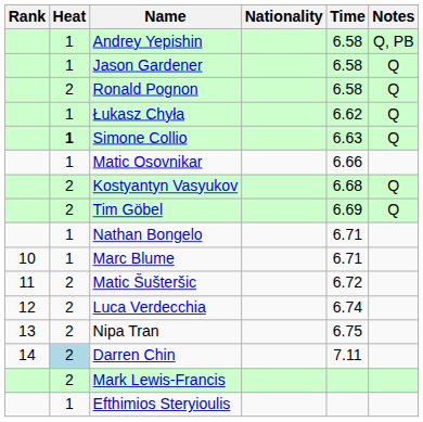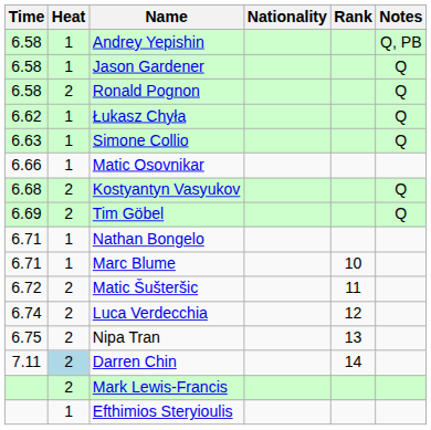 <table class="wikitable sortable" style="text-align:center">
 <tr>
-<th>Rank</th>
+<th>Time</th>
 <th>Heat</th>
 <th>Name</th>
 <th>Nationality</th>
-<th>Time</th>
+<th>Rank</th>
 <th>Notes</th>
 </tr>
 <tr bgcolor=ccffcc>
-<td></td>
+<td>6.58</td>
 <td>1</td>
 <td align="left"><a href='#'>Andrey Yepishin</a></td>
 <td align=left></td>
-<td>6.58</td>
+<td></td>
 <td>Q, PB</td>
 </tr>
 <tr bgcolor=ccffcc>
-<td></td>
+<td>6.58</td>
 <td>1</td>
 <td align="left"><a href='#'>Jason Gardener</a></td>
 <td align=left></td>
-<td>6.58</td>
+<td></td>
 <td>Q</td>
 </tr>
 <tr bgcolor=ccffcc>
-<td></td>
+<td>6.58</td>
 <td>2</td>
 <td align="left"><a href='#'>Ronald Pognon</a></td>
 <td align=left></td>
-<td>6.58</td>
+<td></td>
 <td>Q</td>
 </tr>
 <tr bgcolor=ccffcc>
-<td></td>
+<td>6.62</td>
 <td>1</td>
 <td align="left"><a href='#'>Łukasz Chyła</a></td>
 <td align=left></td>
-<td>6.62</td>
+<td></td>
 <td>Q</td>
 </tr>
 <tr bgcolor=ccffcc>
-<td></td>
-<td><strong>1</strong></td>
+<td>6.63</td>
+<td>1</td>
 <td align="left"><a href='#'>Simone Collio</a></td>
 <td align=left></td>
-<td>6.63</td>
+<td></td>
 <td>Q</td>
 </tr>
 <tr>
-<td></td>
+<td>6.66</td>
 <td>1</td>
 <td align="left"><a href='#'>Matic Osovnikar</a></td>
 <td align=left></td>
-<td>6.66</td>
+<td></td>
 <td></td>
 </tr>
 <tr bgcolor=ccffcc>
-<td></td>
+<td>6.68</td>
 <td>2</td>
 <td align="left"><a href='#'>Kostyantyn Vasyukov</a></td>
 <td align=left></td>
-<td>6.68</td>
+<td></td>
 <td>Q</td>
 </tr>
 <tr bgcolor=ccffcc>
-<td></td>
+<td>6.69</td>
 <td>2</td>
 <td align="left"><a href='#'>Tim Göbel</a></td>
 <td align=left></td>
-<td>6.69</td>
+<td></td>
 <td>Q</td>
 </tr>
 <tr>
-<td></td>
+<td>6.71</td>
 <td>1</td>
 <td align="left"><a href='#'>Nathan Bongelo</a></td>
 <td align=left></td>
-<td>6.71</td>
+<td></td>
 <td></td>
 </tr>
 <tr>
-<td>10</td>
+<td>6.71</td>
 <td>1</td>
 <td align="left"><a href='#'>Marc Blume</a></td>
 <td align=left></td>
-<td>6.71</td>
+<td>10</td>
 <td></td>
 </tr>
 <tr>
-<td>11</td>
+<td>6.72</td>
 <td>2</td>
 <td align="left"><a href='#'>Matic Šušteršic</a></td>
 <td align=left></td>
-<td>6.72</td>
+<td>11</td>
 <td></td>
 </tr>
 <tr>
-<td>12</td>
+<td>6.74</td>
 <td>2</td>
 <td align="left"><a href='#'>Luca Verdecchia</a></td>
 <td align=left></td>
-<td>6.74</td>
+<td>12</td>
 <td></td>
 </tr>
 <tr>
-<td>13</td>
+<td>6.75</td>
 <td>2</td>
 <td align="left">Nipa Tran</td>
 <td align=left></td>
-<td>6.75</td>
+<td>13</td>
 <td></td>
 </tr>
 <tr>
-<td>14</td>
+<td>7.11</td>
 <td style="background: lightblue;">2</td>
 <td align="left"><a href='#'>Darren Chin</a></td>
 <td align=left></td>
-<td>7.11</td>
+<td>14</td>
 <td></td>
 </tr>
 <tr bgcolor=ccffcc>
 <td></td>
 <td>2</td>
 <td align="left"><a href='#'>Mark Lewis-Francis</a></td>
 <td align=left></td>
 <td></td>
 <td></td>
 </tr>
 <tr>
 <td></td>
 <td>1</td>
 <td align="left"><a href='#'>Efthimios Steryioulis</a></td>
 <td align=left></td>
 <td></td>
 <td></td>
 </tr>
 </table>
